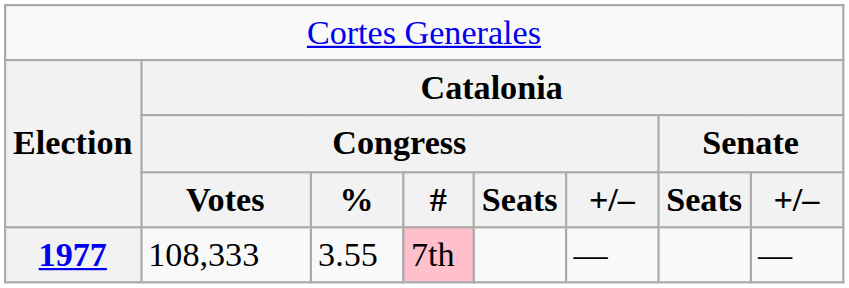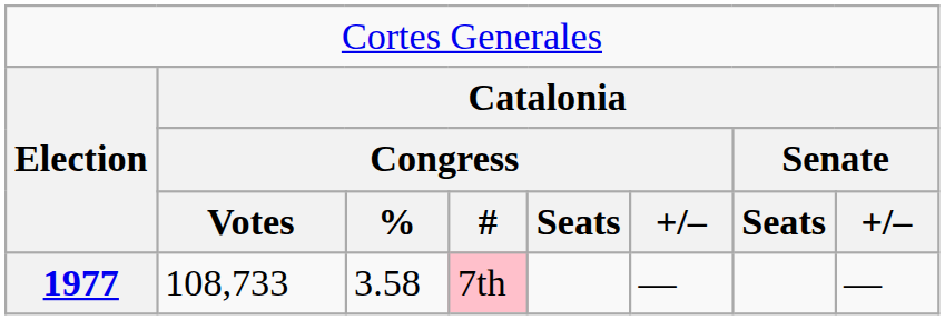 <table class="wikitable" style="font-size:97%; text-align:left;">
 <tr>
 <td colspan="8" align="center"><a href='#'>Cortes Generales</a></td>
 </tr>
 <tr>
 <th rowspan="3">Election</th>
 <th colspan="7">Catalonia</th>
 </tr>
 <tr>
 <th colspan="5">Congress</th>
 <th colspan="2">Senate</th>
 </tr>
 <tr>
 <th width="70">Votes</th>
 <th width="35">%</th>
 <th width="25">#</th>
 <th>Seats</th>
 <th width="35">+/–</th>
 <th>Seats</th>
 <th width="35">+/–</th>
 </tr>
 <tr>
 <th><a href='#'>1977</a></th>
-<td>108,333</td>
-<td>3.55</td>
+<td>108,733</td>
+<td>3.58</td>
 <td style="background: pink;">7th</td>
 <td></td>
 <td>—</td>
 <td></td>
 <td>—</td>
 </tr>
 </table>
